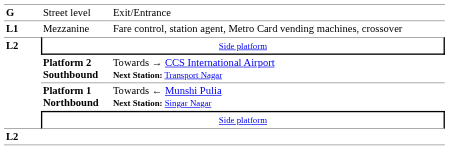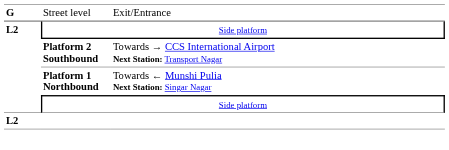 <table border="0" cellspacing="0" cellpadding="3" table>
 <tr>
 <td style="border-bottom:solid 1px gray;border-top:solid 1px gray;" width="50" valign="top"><strong>G</strong></td>
 <td style="border-top:solid 1px gray;border-bottom:solid 1px gray;" width="100" valign="top">Street level</td>
 <td style="border-top:solid 1px gray;border-bottom:solid 1px gray;" width="500" valign="top">Exit/Entrance</td>
-</tr>
-<tr>
-<td valign="top"><strong>L1</strong></td>
-<td valign="top">Mezzanine</td>
-<td valign="top">Fare control, station agent, Metro Card vending machines, crossover<br></td>
 </tr>
 <tr>
 <td rowspan="4" style="border-top:solid 1px gray;border-bottom:solid 1px gray;" width="50" valign="top"><strong>L2</strong></td>
 <td colspan="2" style="border-top:solid 1px gray;border-right:solid 2px black;border-left:solid 2px black;border-bottom:solid 2px black;text-align:center;"><small><a href='#'>Side platform</a></small></td>
 </tr>
 <tr>
 <td style="border-bottom:solid 1px gray;" width="100"><span><strong>Platform 2</strong><br><strong>Southbound</strong></span></td>
 <td style="border-bottom:solid 1px gray;" width="500">Towards → <a href='#'>CCS International Airport</a><br><small><strong>Next Station:</strong> <a href='#'>Transport Nagar</a></small></td>
 </tr>
 <tr>
 <td><span><strong>Platform 1</strong><br><strong>Northbound</strong></span></td>
 <td><span></span>Towards ← <a href='#'>Munshi Pulia</a><br><small><strong>Next Station:</strong> <a href='#'>Singar Nagar</a></small></td>
 </tr>
 <tr>
 <td colspan="2" style="border-top:solid 2px black;border-right:solid 2px black;border-left:solid 2px black;border-bottom:solid 1px gray;text-align:center;"><small><a href='#'>Side platform</a></small></td>
 </tr>
 <tr>
 <td rowspan="2" style="border-bottom:solid 1px gray;" width="50" valign="top"><strong>L2</strong></td>
 <td style="border-bottom:solid 1px gray;" width="100"></td>
 <td style="border-bottom:solid 1px gray;" width="500"></td>
 </tr>
 <tr>
 </tr>
 </table>
